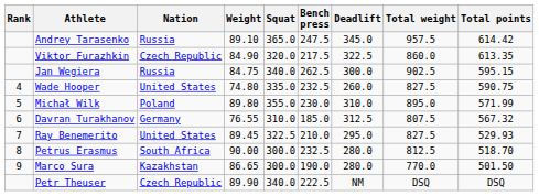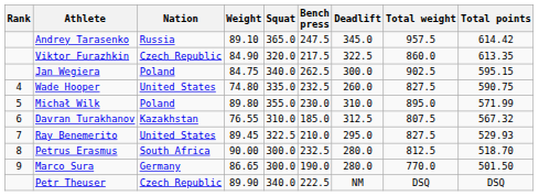 <table class="wikitable sortable" style="text-align:center">
 <tr>
 <th>Rank</th>
 <th>Athlete</th>
 <th>Nation</th>
 <th>Weight</th>
 <th>Squat</th>
 <th>Bench<br>press</th>
 <th>Deadlift</th>
 <th>Total weight</th>
 <th>Total points</th>
 </tr>
 <tr>
 <td></td>
 <td align=left><a href='#'>Andrey Tarasenko</a></td>
 <td align=left> <a href='#'>Russia</a></td>
 <td>89.10</td>
 <td>365.0</td>
 <td>247.5</td>
 <td>345.0</td>
 <td>957.5</td>
 <td>614.42</td>
 </tr>
 <tr>
 <td></td>
 <td align=left><a href='#'>Viktor Furazhkin</a></td>
 <td align=left> <a href='#'>Czech Republic</a></td>
 <td>84.90</td>
 <td>320.0</td>
 <td>217.5</td>
 <td>322.5</td>
 <td>860.0</td>
 <td>613.35</td>
 </tr>
 <tr>
 <td></td>
 <td align=left><a href='#'>Jan Wegiera</a></td>
-<td align=left> <a href='#'>Russia</a></td>
+<td align=left> <a href='#'>Poland</a></td>
 <td>84.75</td>
 <td>340.0</td>
 <td>262.5</td>
 <td>300.0</td>
 <td>902.5</td>
 <td>595.15</td>
 </tr>
 <tr>
 <td>4</td>
 <td align=left><a href='#'>Wade Hooper</a></td>
 <td align=left> <a href='#'>United States</a></td>
 <td>74.80</td>
 <td>335.0</td>
 <td>232.5</td>
 <td>260.0</td>
 <td>827.5</td>
 <td>590.75</td>
 </tr>
 <tr>
 <td>5</td>
 <td align=left><a href='#'>Michał Wilk</a></td>
 <td align=left> <a href='#'>Poland</a></td>
 <td>89.80</td>
 <td>355.0</td>
 <td>230.0</td>
 <td>310.0</td>
 <td>895.0</td>
 <td>571.99</td>
 </tr>
 <tr>
 <td>6</td>
 <td align=left><a href='#'>Davran Turakhanov</a></td>
-<td align=left> <a href='#'>Germany</a></td>
+<td align=left> <a href='#'>Kazakhstan</a></td>
 <td>76.55</td>
 <td>310.0</td>
 <td>185.0</td>
 <td>312.5</td>
 <td>807.5</td>
 <td>567.32</td>
 </tr>
 <tr>
 <td>7</td>
 <td align=left><a href='#'>Ray Benemerito</a></td>
 <td align=left> <a href='#'>United States</a></td>
 <td>89.45</td>
 <td>322.5</td>
 <td>210.0</td>
 <td>295.0</td>
 <td>827.5</td>
 <td>529.93</td>
 </tr>
 <tr>
 <td>8</td>
 <td align=left><a href='#'>Petrus Erasmus</a></td>
 <td align=left> <a href='#'>South Africa</a></td>
 <td>90.00</td>
 <td>300.0</td>
 <td>232.5</td>
 <td>280.0</td>
 <td>812.5</td>
 <td>518.70</td>
 </tr>
 <tr>
 <td>9</td>
 <td align=left><a href='#'>Marco Sura</a></td>
-<td align=left> <a href='#'>Kazakhstan</a></td>
+<td align=left> <a href='#'>Germany</a></td>
 <td>86.65</td>
 <td>300.0</td>
 <td>190.0</td>
 <td>280.0</td>
 <td>770.0</td>
 <td>501.50</td>
 </tr>
 <tr>
 <td></td>
 <td align=left><a href='#'>Petr Theuser</a></td>
 <td align=left> <a href='#'>Czech Republic</a></td>
 <td>89.90</td>
 <td>340.0</td>
 <td>222.5</td>
 <td>NM</td>
 <td>DSQ</td>
 <td>DSQ</td>
 </tr>
 </table>
